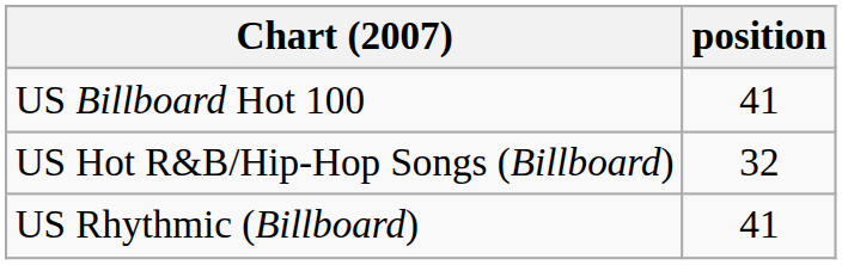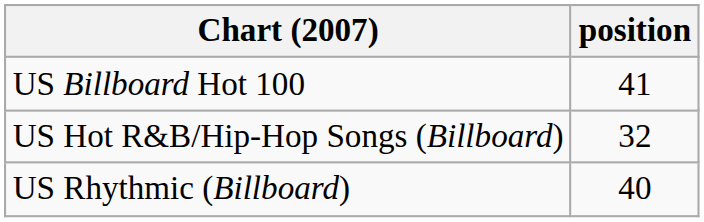 <table class="wikitable sortable">
 <tr>
 <th>Chart (2007)</th>
 <th>position</th>
 </tr>
 <tr>
 <td>US <em>Billboard</em> Hot 100</td>
 <td style="text-align:center;">41</td>
 </tr>
 <tr>
 <td>US Hot R&B/Hip-Hop Songs (<em>Billboard</em>)</td>
 <td style="text-align:center;">32</td>
 </tr>
 <tr>
 <td>US Rhythmic (<em>Billboard</em>)</td>
-<td style="text-align:center;">41</td>
+<td style="text-align:center;">40</td>
 </tr>
 </table>
